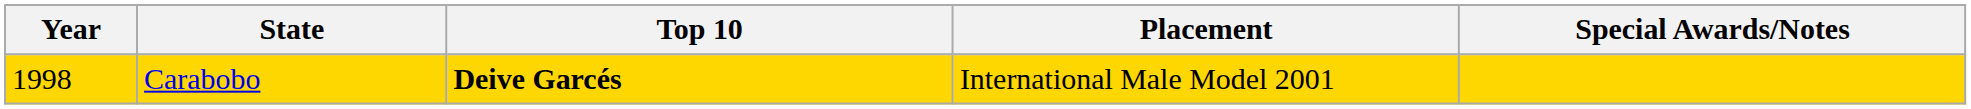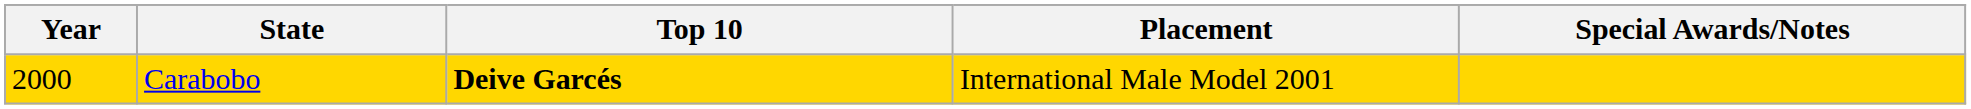 <table class="wikitable" style="font-size: 95%;">
 <tr>
 <th width="60">Year</th>
 <th width="150">State</th>
 <th width="250">Top 10</th>
 <th width="250">Placement</th>
 <th width="250">Special Awards/Notes</th>
 </tr>
 <tr style="background-color:gold;">
-<td>1998</td>
+<td>2000</td>
 <td><a href='#'>Carabobo</a></td>
 <td><strong>Deive Garcés</strong></td>
 <td>International Male Model 2001</td>
 <td></td>
 </tr>
 </table>
